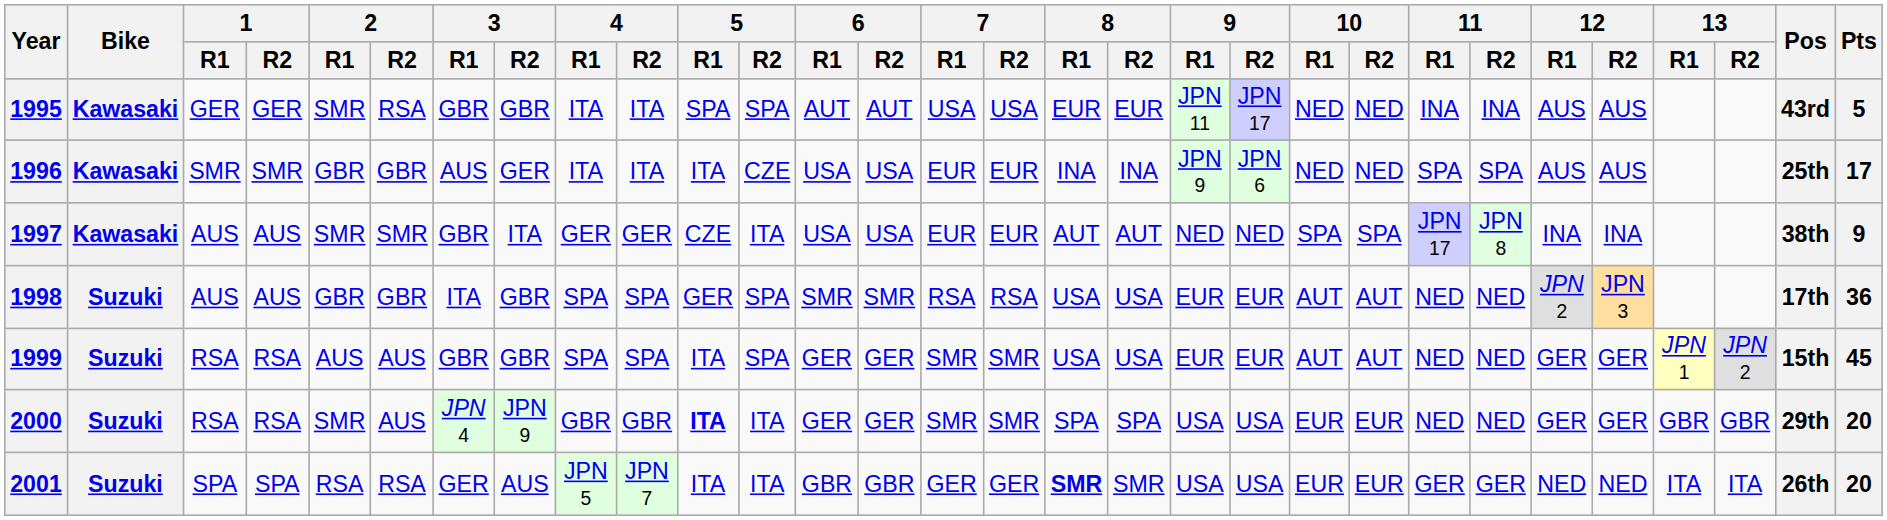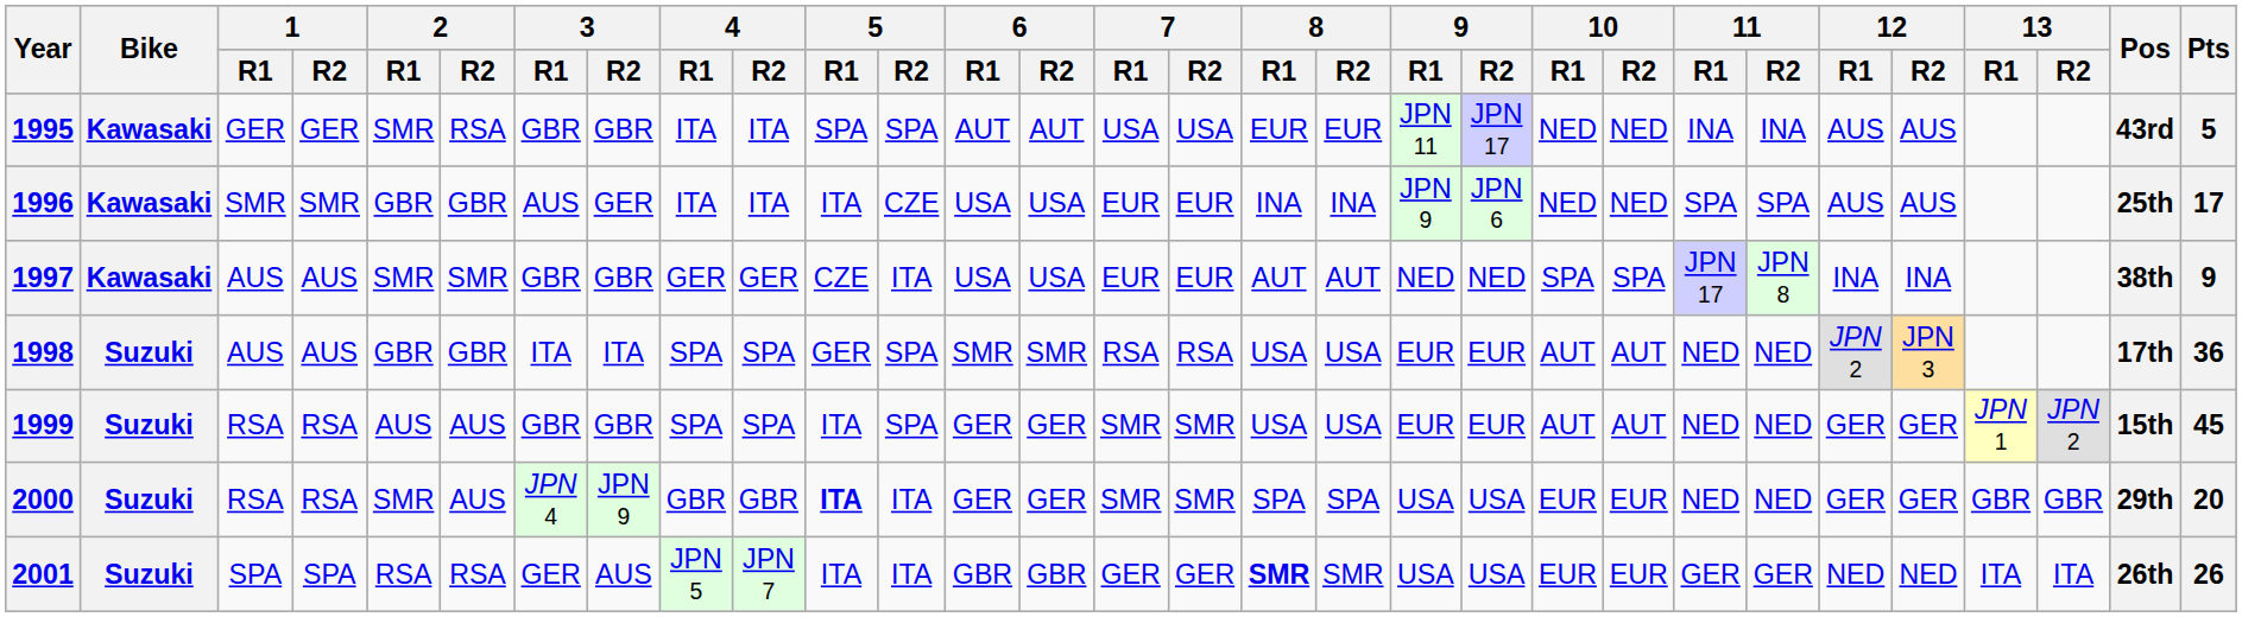 <table class="wikitable" style="text-align:center; font-size:90%">
 <tr>
 <th valign="middle" rowspan=2>Year</th>
 <th valign="middle" rowspan=2>Bike</th>
 <th colspan=2>1</th>
 <th colspan=2>2</th>
 <th colspan=2>3</th>
 <th colspan=2>4</th>
 <th colspan=2>5</th>
 <th colspan=2>6</th>
 <th colspan=2>7</th>
 <th colspan=2>8</th>
 <th colspan=2>9</th>
 <th colspan=2>10</th>
 <th colspan=2>11</th>
 <th colspan=2>12</th>
 <th colspan=2>13</th>
 <th rowspan=2>Pos</th>
 <th rowspan=2>Pts</th>
 </tr>
 <tr>
 <th>R1</th>
 <th>R2</th>
 <th>R1</th>
 <th>R2</th>
 <th>R1</th>
 <th>R2</th>
 <th>R1</th>
 <th>R2</th>
 <th>R1</th>
 <th>R2</th>
 <th>R1</th>
 <th>R2</th>
 <th>R1</th>
 <th>R2</th>
 <th>R1</th>
 <th>R2</th>
 <th>R1</th>
 <th>R2</th>
 <th>R1</th>
 <th>R2</th>
 <th>R1</th>
 <th>R2</th>
 <th>R1</th>
 <th>R2</th>
 <th>R1</th>
 <th>R2</th>
 </tr>
 <tr>
 <th><a href='#'>1995</a></th>
 <th><a href='#'>Kawasaki</a></th>
 <td><a href='#'>GER</a></td>
 <td><a href='#'>GER</a></td>
 <td><a href='#'>SMR</a></td>
 <td><a href='#'>RSA</a></td>
 <td><a href='#'>GBR</a></td>
 <td><a href='#'>GBR</a></td>
 <td><a href='#'>ITA</a></td>
 <td><a href='#'>ITA</a></td>
 <td><a href='#'>SPA</a></td>
 <td><a href='#'>SPA</a></td>
 <td><a href='#'>AUT</a></td>
 <td><a href='#'>AUT</a></td>
 <td><a href='#'>USA</a></td>
 <td><a href='#'>USA</a></td>
 <td><a href='#'>EUR</a></td>
 <td><a href='#'>EUR</a></td>
 <td style="background:#dfffdf;"><a href='#'>JPN</a><br><small>11</small></td>
 <td style="background:#cfcfff;"><a href='#'>JPN</a><br><small>17</small></td>
 <td><a href='#'>NED</a></td>
 <td><a href='#'>NED</a></td>
 <td><a href='#'>INA</a></td>
 <td><a href='#'>INA</a></td>
 <td><a href='#'>AUS</a></td>
 <td><a href='#'>AUS</a></td>
 <td></td>
 <td></td>
 <th>43rd</th>
 <th>5</th>
 </tr>
 <tr>
 <th><a href='#'>1996</a></th>
 <th><a href='#'>Kawasaki</a></th>
 <td><a href='#'>SMR</a></td>
 <td><a href='#'>SMR</a></td>
 <td><a href='#'>GBR</a></td>
 <td><a href='#'>GBR</a></td>
 <td><a href='#'>AUS</a></td>
 <td><a href='#'>GER</a></td>
 <td><a href='#'>ITA</a></td>
 <td><a href='#'>ITA</a></td>
 <td><a href='#'>ITA</a></td>
 <td><a href='#'>CZE</a></td>
 <td><a href='#'>USA</a></td>
 <td><a href='#'>USA</a></td>
 <td><a href='#'>EUR</a></td>
 <td><a href='#'>EUR</a></td>
 <td><a href='#'>INA</a></td>
 <td><a href='#'>INA</a></td>
 <td style="background:#dfffdf;"><a href='#'>JPN</a><br><small>9</small></td>
 <td style="background:#dfffdf;"><a href='#'>JPN</a><br><small>6</small></td>
 <td><a href='#'>NED</a></td>
 <td><a href='#'>NED</a></td>
 <td><a href='#'>SPA</a></td>
 <td><a href='#'>SPA</a></td>
 <td><a href='#'>AUS</a></td>
 <td><a href='#'>AUS</a></td>
 <td></td>
 <td></td>
 <th>25th</th>
 <th>17</th>
 </tr>
 <tr>
 <th><a href='#'>1997</a></th>
 <th><a href='#'>Kawasaki</a></th>
 <td><a href='#'>AUS</a></td>
 <td><a href='#'>AUS</a></td>
 <td><a href='#'>SMR</a></td>
 <td><a href='#'>SMR</a></td>
 <td><a href='#'>GBR</a></td>
-<td><a href='#'>ITA</a></td>
+<td><a href='#'>GBR</a></td>
 <td><a href='#'>GER</a></td>
 <td><a href='#'>GER</a></td>
 <td><a href='#'>CZE</a></td>
 <td><a href='#'>ITA</a></td>
 <td><a href='#'>USA</a></td>
 <td><a href='#'>USA</a></td>
 <td><a href='#'>EUR</a></td>
 <td><a href='#'>EUR</a></td>
 <td><a href='#'>AUT</a></td>
 <td><a href='#'>AUT</a></td>
 <td><a href='#'>NED</a></td>
 <td><a href='#'>NED</a></td>
 <td><a href='#'>SPA</a></td>
 <td><a href='#'>SPA</a></td>
 <td style="background:#cfcfff;"><a href='#'>JPN</a><br><small>17</small></td>
 <td style="background:#dfffdf;"><a href='#'>JPN</a><br><small>8</small></td>
 <td><a href='#'>INA</a></td>
 <td><a href='#'>INA</a></td>
 <td></td>
 <td></td>
 <th>38th</th>
 <th>9</th>
 </tr>
 <tr>
 <th><a href='#'>1998</a></th>
 <th><a href='#'>Suzuki</a></th>
 <td><a href='#'>AUS</a></td>
 <td><a href='#'>AUS</a></td>
 <td><a href='#'>GBR</a></td>
 <td><a href='#'>GBR</a></td>
 <td><a href='#'>ITA</a></td>
-<td><a href='#'>GBR</a></td>
+<td><a href='#'>ITA</a></td>
 <td><a href='#'>SPA</a></td>
 <td><a href='#'>SPA</a></td>
 <td><a href='#'>GER</a></td>
 <td><a href='#'>SPA</a></td>
 <td><a href='#'>SMR</a></td>
 <td><a href='#'>SMR</a></td>
 <td><a href='#'>RSA</a></td>
 <td><a href='#'>RSA</a></td>
 <td><a href='#'>USA</a></td>
 <td><a href='#'>USA</a></td>
 <td><a href='#'>EUR</a></td>
 <td><a href='#'>EUR</a></td>
 <td><a href='#'>AUT</a></td>
 <td><a href='#'>AUT</a></td>
 <td><a href='#'>NED</a></td>
 <td><a href='#'>NED</a></td>
 <td style="background:#dfdfdf;"><em><a href='#'>JPN</a></em><br><small>2</small></td>
 <td style="background:#ffdf9f;"><a href='#'>JPN</a><br><small>3</small></td>
 <td></td>
 <td></td>
 <th>17th</th>
 <th>36</th>
 </tr>
 <tr>
 <th><a href='#'>1999</a></th>
 <th><a href='#'>Suzuki</a></th>
 <td><a href='#'>RSA</a></td>
 <td><a href='#'>RSA</a></td>
 <td><a href='#'>AUS</a></td>
 <td><a href='#'>AUS</a></td>
 <td><a href='#'>GBR</a></td>
 <td><a href='#'>GBR</a></td>
 <td><a href='#'>SPA</a></td>
 <td><a href='#'>SPA</a></td>
 <td><a href='#'>ITA</a></td>
 <td><a href='#'>SPA</a></td>
 <td><a href='#'>GER</a></td>
 <td><a href='#'>GER</a></td>
 <td><a href='#'>SMR</a></td>
 <td><a href='#'>SMR</a></td>
 <td><a href='#'>USA</a></td>
 <td><a href='#'>USA</a></td>
 <td><a href='#'>EUR</a></td>
 <td><a href='#'>EUR</a></td>
 <td><a href='#'>AUT</a></td>
 <td><a href='#'>AUT</a></td>
 <td><a href='#'>NED</a></td>
 <td><a href='#'>NED</a></td>
 <td><a href='#'>GER</a></td>
 <td><a href='#'>GER</a></td>
 <td style="background:#ffffbf;"><em><a href='#'>JPN</a></em><br><small>1</small></td>
 <td style="background:#dfdfdf;"><em><a href='#'>JPN</a></em><br><small>2</small></td>
 <th>15th</th>
 <th>45</th>
 </tr>
 <tr>
 <th><a href='#'>2000</a></th>
 <th><a href='#'>Suzuki</a></th>
 <td><a href='#'>RSA</a></td>
 <td><a href='#'>RSA</a></td>
 <td><a href='#'>SMR</a></td>
 <td><a href='#'>AUS</a></td>
 <td style="background:#dfffdf;"><em><a href='#'>JPN</a></em><br><small>4</small></td>
 <td style="background:#dfffdf;"><a href='#'>JPN</a><br><small>9</small></td>
 <td><a href='#'>GBR</a></td>
 <td><a href='#'>GBR</a></td>
 <td><strong><a href='#'>ITA</a></strong></td>
 <td><a href='#'>ITA</a></td>
 <td><a href='#'>GER</a></td>
 <td><a href='#'>GER</a></td>
 <td><a href='#'>SMR</a></td>
 <td><a href='#'>SMR</a></td>
 <td><a href='#'>SPA</a></td>
 <td><a href='#'>SPA</a></td>
 <td><a href='#'>USA</a></td>
 <td><a href='#'>USA</a></td>
 <td><a href='#'>EUR</a></td>
 <td><a href='#'>EUR</a></td>
 <td><a href='#'>NED</a></td>
 <td><a href='#'>NED</a></td>
 <td><a href='#'>GER</a></td>
 <td><a href='#'>GER</a></td>
 <td><a href='#'>GBR</a></td>
 <td><a href='#'>GBR</a></td>
 <th>29th</th>
 <th>20</th>
 </tr>
 <tr>
 <th><a href='#'>2001</a></th>
 <th><a href='#'>Suzuki</a></th>
 <td><a href='#'>SPA</a></td>
 <td><a href='#'>SPA</a></td>
 <td><a href='#'>RSA</a></td>
 <td><a href='#'>RSA</a></td>
 <td><a href='#'>GER</a></td>
 <td><a href='#'>AUS</a></td>
 <td style="background:#dfffdf;"><a href='#'>JPN</a><br><small>5</small></td>
 <td style="background:#dfffdf;"><a href='#'>JPN</a><br><small>7</small></td>
 <td><a href='#'>ITA</a></td>
 <td><a href='#'>ITA</a></td>
 <td><a href='#'>GBR</a></td>
 <td><a href='#'>GBR</a></td>
 <td><a href='#'>GER</a></td>
 <td><a href='#'>GER</a></td>
 <td><strong><a href='#'>SMR</a></strong></td>
 <td><a href='#'>SMR</a></td>
 <td><a href='#'>USA</a></td>
 <td><a href='#'>USA</a></td>
 <td><a href='#'>EUR</a></td>
 <td><a href='#'>EUR</a></td>
 <td><a href='#'>GER</a></td>
 <td><a href='#'>GER</a></td>
 <td><a href='#'>NED</a></td>
 <td><a href='#'>NED</a></td>
 <td><a href='#'>ITA</a></td>
 <td><a href='#'>ITA</a></td>
 <th>26th</th>
-<th>20</th>
+<th>26</th>
 </tr>
 </table>
